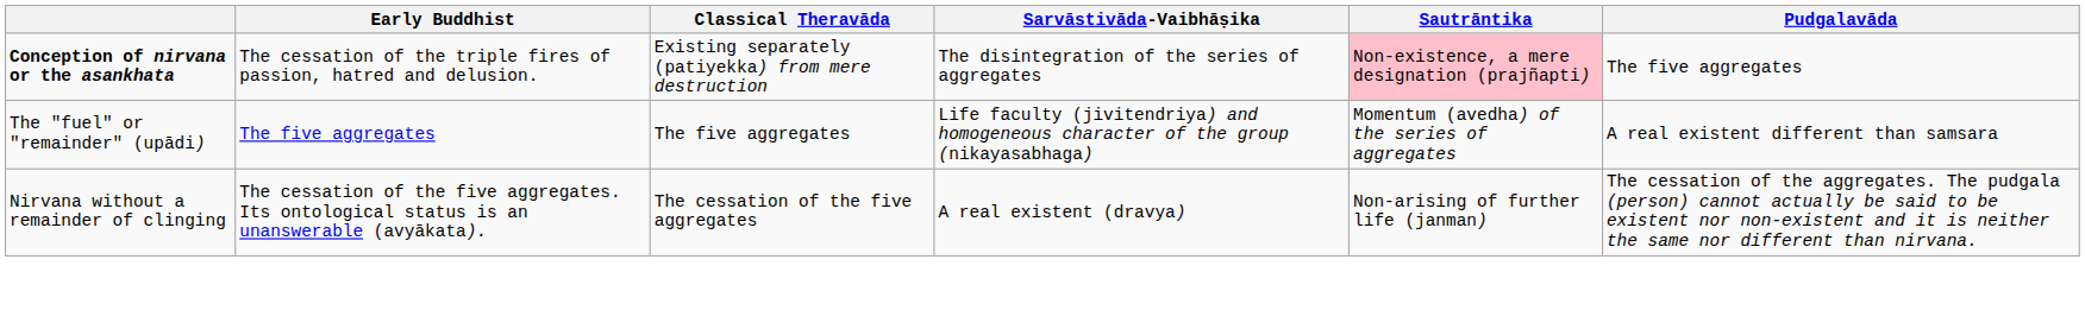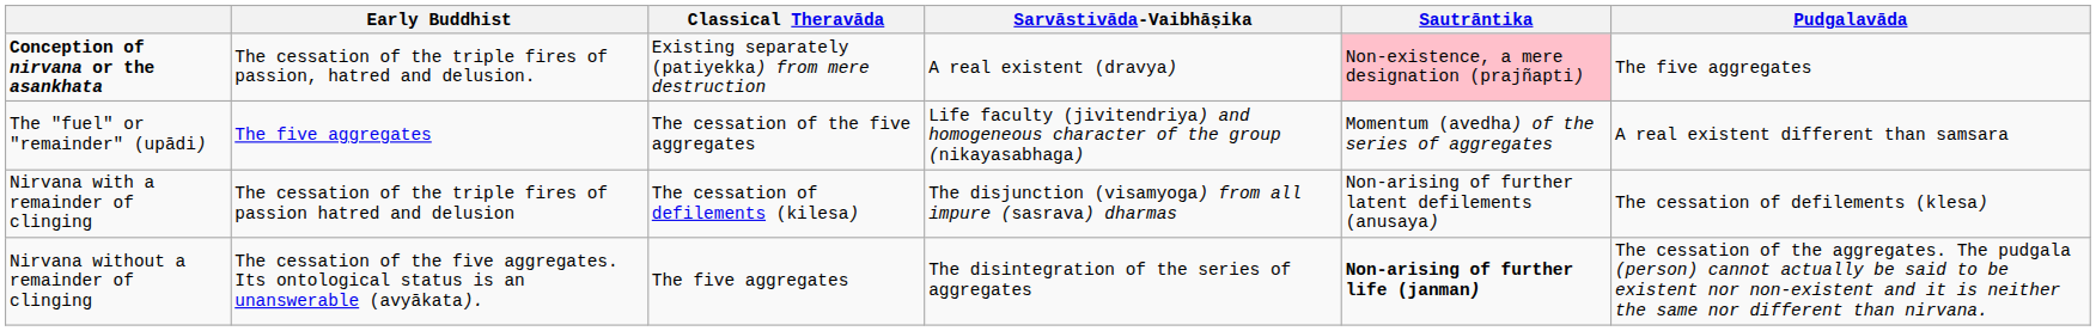 <table class="wikitable sortable mw-collapsible">
 <tr>
 <th></th>
 <th width=20%>Early Buddhist</th>
 <th>Classical <a href='#'><strong>Theravāda</strong></a></th>
 <th width=20%><a href='#'><strong>Sarvāstivāda</strong></a>-Vaibhāṣika</th>
 <th><strong><a href='#'>Sautrāntika</a></strong></th>
 <th width=23%><a href='#'><strong>Pudgalavāda</strong></a></th>
 </tr>
 <tr>
 <td><strong>Conception of <em>nirvana</em> or the <em>asankhata<strong><em></td>
 <td>The cessation of the triple fires of passion, hatred and delusion.</td>
 <td>Existing separately (</em>patiyekka<em>) from mere destruction</td>
-<td>The disintegration of the series of aggregates</td>
+<td>A real existent (</em>dravya<em>)</td>
 <td style="background: pink;">Non-existence, a mere designation (</em>prajñapti<em>)</td>
 <td>The five aggregates</td>
 </tr>
 <tr>
 <td></strong>The "fuel" or "remainder" (</em>upādi<em>)<strong></td>
 <td><a href='#'>The five aggregates</a></td>
-<td>The five aggregates</td>
+<td>The cessation of the five aggregates</td>
 <td>Life faculty (</em>jivitendriya<em>) and homogeneous character of the group (</em>nikayasabhaga<em>)</td>
 <td>Momentum (</em>avedha<em>) of the series of aggregates</td>
 <td>A real existent different than </em>samsara<em></td>
 </tr>
 <tr>
+<td></strong>Nirvana with a remainder of clinging<strong></td>
+<td>The cessation of the triple fires of passion hatred and delusion</td>
+<td>The cessation of <a href='#'>defilements</a> (</em>kilesa<em>)</td>
+<td>The disjunction (</em>visamyoga<em>) from all impure (</em>sasrava<em>) dharmas</td>
+<td>Non-arising of further latent defilements (</em>anusaya<em>)</td>
+<td>The cessation of defilements (</em>klesa<em>)</td>
+</tr>
+<tr>
 <td></strong>Nirvana without a remainder of clinging<strong></td>
 <td>The cessation of the five aggregates. Its ontological status is an <a href='#'>unanswerable</a> (</em>avyākata<em>).</td>
-<td>The cessation of the five aggregates</td>
-<td>A real existent (</em>dravya<em>)</td>
-<td>Non-arising of further life (</em>janman<em>)</td>
+<td>The five aggregates</td>
+<td>The disintegration of the series of aggregates</td>
+<td><strong>Non-arising of further life (</em>janman<em>)</strong></td>
 <td>The cessation of the aggregates. The </em>pudgala<em> (person) cannot actually be said to be existent nor non-existent and it is neither the same nor different than nirvana.</td>
 </tr>
 </table>
